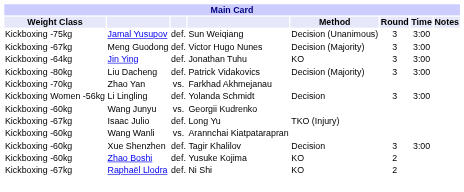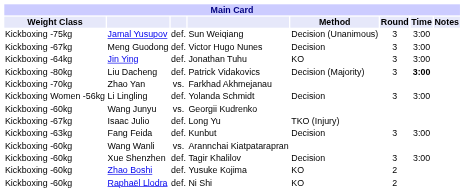 <table class="toccolours" style="font-size: 85%;">
 <tr>
 <th colspan="8" style="background-color: #ccf; color: #000080; text-align: center;"><strong>Main Card</strong></th>
 </tr>
 <tr>
 <th colspan="1" style="background-color: #E6E8FA; color: #000000; text-align: center;">Weight Class</th>
 <th colspan="1" style="background-color: #E6E8FA; color: #000000; text-align: center;"></th>
 <th colspan="1" style="background-color: #E6E8FA; color: #000000; text-align: center;"></th>
 <th colspan="1" style="background-color: #E6E8FA; color: #000000; text-align: center;"></th>
 <th colspan="1" style="background-color: #E6E8FA; color: #000000; text-align: center;">Method</th>
 <th colspan="1" style="background-color: #E6E8FA; color: #000000; text-align: center;">Round</th>
 <th colspan="1" style="background-color: #E6E8FA; color: #000000; text-align: center;">Time</th>
 <th colspan="1" style="background-color: #E6E8FA; color: #000000; text-align: center;">Notes</th>
 </tr>
 <tr>
 <td>Kickboxing -75kg</td>
 <td> <a href='#'>Jamal Yusupov</a></td>
 <td align=center>def.</td>
 <td> Sun Weiqiang</td>
 <td>Decision (Unanimous)</td>
 <td align=center>3</td>
 <td align=center>3:00</td>
 </tr>
 <tr>
 <td>Kickboxing -67kg</td>
 <td> Meng Guodong</td>
 <td align=center>def.</td>
 <td> Victor Hugo Nunes</td>
-<td>Decision (Majority)</td>
+<td>Decision</td>
 <td align=center>3</td>
 <td align=center>3:00</td>
 <td></td>
 </tr>
 <tr>
 <td>Kickboxing -64kg</td>
 <td> <a href='#'>Jin Ying</a></td>
 <td align=center>def.</td>
 <td> Jonathan Tuhu</td>
 <td>KO</td>
 <td align=center>3</td>
 <td align=center>3:00</td>
 <td></td>
 </tr>
 <tr>
 <td>Kickboxing -80kg</td>
 <td> Liu Dacheng</td>
 <td align=center>def.</td>
 <td> Patrick Vidakovics</td>
 <td>Decision (Majority)</td>
 <td align=center>3</td>
-<td align=center>3:00</td>
+<td align=center><strong>3:00</strong></td>
 <td></td>
 </tr>
 <tr>
 <td>Kickboxing -70kg</td>
 <td> Zhao Yan</td>
 <td align=center>vs.</td>
 <td> Farkhad Akhmejanau</td>
 <td></td>
 <td align=center></td>
 <td align=center></td>
 <td></td>
 </tr>
 <tr>
 <td>Kickboxing Women -56kg</td>
 <td> Li Lingling</td>
 <td align=center>def.</td>
 <td> Yolanda Schmidt</td>
 <td>Decision</td>
 <td align=center>3</td>
 <td align=center>3:00</td>
 <td></td>
 </tr>
 <tr>
 <td>Kickboxing -60kg</td>
 <td> Wang Junyu</td>
 <td align=center>vs.</td>
 <td> Georgii Kudrenko</td>
 <td></td>
 <td align=center></td>
 <td align=center></td>
 <td></td>
 </tr>
 <tr>
 <td>Kickboxing -67kg</td>
 <td> Isaac Julio</td>
 <td align=center>def.</td>
 <td> Long Yu</td>
 <td>TKO (Injury)</td>
 <td align=center></td>
 <td align=center></td>
 <td></td>
 </tr>
 <tr>
+<td>Kickboxing -63kg</td>
+<td> Fang Feida</td>
+<td align=center>def.</td>
+<td> Kunbut</td>
+<td>Decision</td>
+<td align=center>3</td>
+<td align=center>3:00</td>
+<td></td>
+</tr>
+<tr>
 <td>Kickboxing -60kg</td>
 <td> Wang Wanli</td>
 <td align=center>vs.</td>
 <td> Arannchai Kiatpatarapran</td>
 <td></td>
 <td align=center></td>
 <td align=center></td>
 </tr>
 <tr>
 <td>Kickboxing -60kg</td>
 <td> Xue Shenzhen</td>
 <td align=center>def.</td>
 <td> Tagir Khalilov</td>
 <td>Decision</td>
 <td align=center>3</td>
 <td align=center>3:00</td>
 </tr>
 <tr>
 <td>Kickboxing -60kg</td>
 <td> <a href='#'>Zhao Boshi</a></td>
 <td align=center>def.</td>
 <td> Yusuke Kojima</td>
 <td>KO</td>
 <td align=center>2</td>
 <td align=center></td>
 </tr>
 <tr>
-<td>Kickboxing -67kg</td>
+<td>Kickboxing -60kg</td>
 <td> <a href='#'>Raphaël Llodra</a></td>
 <td align=center>def.</td>
 <td> Ni Shi</td>
 <td>KO</td>
 <td align=center>2</td>
 <td align=center></td>
 <td></td>
 </tr>
 </table>
